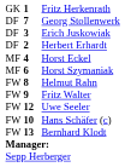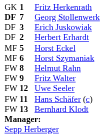 <table style="font-size:90%; margin:0.2em auto;" cellspacing="0" cellpadding="0">
 <tr>
 <th width="25"></th>
 <th width="25"></th>
 </tr>
 <tr>
 <td>GK</td>
 <td><strong>1</strong></td>
 <td><a href='#'>Fritz Herkenrath</a></td>
 </tr>
 <tr>
-<td>DF</td>
+<td><strong>DF</strong></td>
 <td><strong>7</strong></td>
 <td><a href='#'>Georg Stollenwerk</a></td>
 </tr>
 <tr>
 <td>DF</td>
 <td><strong>3</strong></td>
 <td><a href='#'>Erich Juskowiak</a></td>
 </tr>
 <tr>
 <td>DF</td>
 <td><strong>2</strong></td>
 <td><a href='#'>Herbert Erhardt</a></td>
 </tr>
 <tr>
 <td>MF</td>
-<td><strong>4</strong></td>
+<td><strong>5</strong></td>
 <td><a href='#'>Horst Eckel</a></td>
 </tr>
 <tr>
 <td>MF</td>
 <td><strong>6</strong></td>
 <td><a href='#'>Horst Szymaniak</a></td>
 </tr>
 <tr>
 <td>FW</td>
 <td><strong>8</strong></td>
 <td><a href='#'>Helmut Rahn</a></td>
 </tr>
 <tr>
 <td>FW</td>
 <td><strong>9</strong></td>
 <td><a href='#'>Fritz Walter</a></td>
 </tr>
 <tr>
 <td>FW</td>
 <td><strong>12</strong></td>
 <td><a href='#'>Uwe Seeler</a></td>
 </tr>
 <tr>
 <td>FW</td>
-<td><strong>10</strong></td>
+<td><strong>11</strong></td>
 <td><a href='#'>Hans Schäfer</a> (<a href='#'>c</a>)</td>
 </tr>
 <tr>
 <td>FW</td>
 <td><strong>13</strong></td>
 <td><a href='#'>Bernhard Klodt</a></td>
 </tr>
 <tr>
 <td colspan=3><strong>Manager:</strong></td>
 </tr>
 <tr>
 <td colspan=4><a href='#'>Sepp Herberger</a></td>
 </tr>
 </table>
